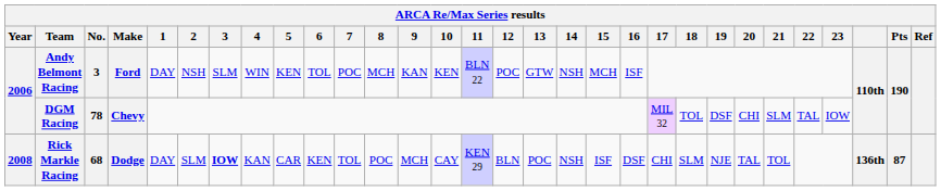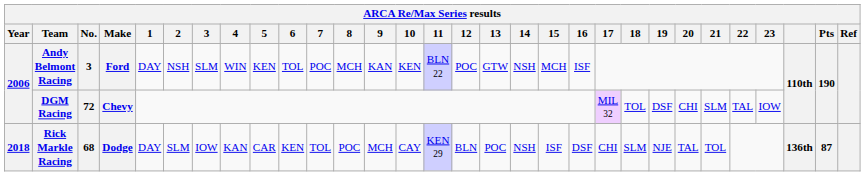 <table class="wikitable" style="text-align:center; font-size:75%">
 <tr>
 <th colspan=45><a href='#'>ARCA Re/Max Series</a> results</th>
 </tr>
 <tr>
 <th>Year</th>
 <th>Team</th>
 <th>No.</th>
 <th>Make</th>
 <th>1</th>
 <th>2</th>
 <th>3</th>
 <th>4</th>
 <th>5</th>
 <th>6</th>
 <th>7</th>
 <th>8</th>
 <th>9</th>
 <th>10</th>
 <th>11</th>
 <th>12</th>
 <th>13</th>
 <th>14</th>
 <th>15</th>
 <th>16</th>
 <th>17</th>
 <th>18</th>
 <th>19</th>
 <th>20</th>
 <th>21</th>
 <th>22</th>
 <th>23</th>
 <th></th>
 <th>Pts</th>
 <th>Ref</th>
 </tr>
 <tr>
 <th rowspan=2><a href='#'>2006</a></th>
 <th><a href='#'>Andy Belmont Racing</a></th>
 <th>3</th>
 <th><a href='#'>Ford</a></th>
 <td><a href='#'>DAY</a></td>
 <td><a href='#'>NSH</a></td>
 <td><a href='#'>SLM</a></td>
 <td><a href='#'>WIN</a></td>
 <td><a href='#'>KEN</a></td>
 <td><a href='#'>TOL</a></td>
 <td><a href='#'>POC</a></td>
 <td><a href='#'>MCH</a></td>
 <td><a href='#'>KAN</a></td>
 <td><a href='#'>KEN</a></td>
 <td style="background:#CFCFFF;"><a href='#'>BLN</a><br><small>22</small></td>
 <td><a href='#'>POC</a></td>
 <td><a href='#'>GTW</a></td>
 <td><a href='#'>NSH</a></td>
 <td><a href='#'>MCH</a></td>
 <td><a href='#'>ISF</a></td>
 <td colspan=7></td>
 <th rowspan=2>110th</th>
 <th rowspan=2>190</th>
 <th rowspan=2></th>
 </tr>
 <tr>
 <th><a href='#'>DGM Racing</a></th>
-<th>78</th>
+<th>72</th>
 <th><a href='#'>Chevy</a></th>
 <td colspan=16></td>
 <td style="background:#EFCFFF;"><a href='#'>MIL</a><br><small>32</small></td>
 <td><a href='#'>TOL</a></td>
 <td><a href='#'>DSF</a></td>
 <td><a href='#'>CHI</a></td>
 <td><a href='#'>SLM</a></td>
 <td><a href='#'>TAL</a></td>
 <td><a href='#'>IOW</a></td>
 </tr>
 <tr>
-<th><a href='#'>2008</a></th>
+<th><a href='#'>2018</a></th>
 <th><a href='#'>Rick Markle Racing</a></th>
 <th>68</th>
 <th><a href='#'>Dodge</a></th>
 <td><a href='#'>DAY</a></td>
 <td><a href='#'>SLM</a></td>
-<td><strong><a href='#'>IOW</a></strong></td>
+<td><a href='#'>IOW</a></td>
 <td><a href='#'>KAN</a></td>
 <td><a href='#'>CAR</a></td>
 <td><a href='#'>KEN</a></td>
 <td><a href='#'>TOL</a></td>
 <td><a href='#'>POC</a></td>
 <td><a href='#'>MCH</a></td>
 <td><a href='#'>CAY</a></td>
 <td style="background:#CFCFFF;"><a href='#'>KEN</a><br><small>29</small></td>
 <td><a href='#'>BLN</a></td>
 <td><a href='#'>POC</a></td>
 <td><a href='#'>NSH</a></td>
 <td><a href='#'>ISF</a></td>
 <td><a href='#'>DSF</a></td>
 <td><a href='#'>CHI</a></td>
 <td><a href='#'>SLM</a></td>
 <td><a href='#'>NJE</a></td>
 <td><a href='#'>TAL</a></td>
 <td><a href='#'>TOL</a></td>
 <td colspan=2></td>
 <th>136th</th>
 <th>87</th>
 <th></th>
 </tr>
 </table>
